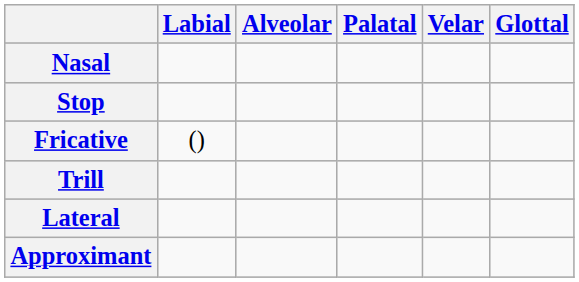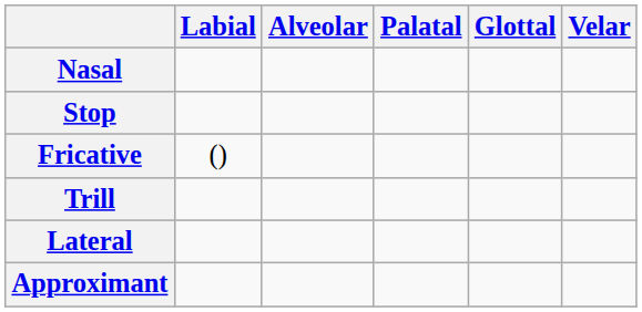 <table class="wikitable">
 <tr>
 <th> </th>
 <th><a href='#'>Labial</a></th>
 <th><a href='#'>Alveolar</a></th>
 <th><a href='#'>Palatal</a></th>
+<th><a href='#'>Glottal</a></th>
 <th><a href='#'>Velar</a></th>
-<th><a href='#'>Glottal</a></th>
 </tr>
 <tr align=center>
 <th><a href='#'>Nasal</a></th>
 <td></td>
 <td></td>
 <td></td>
 <td></td>
 <td></td>
 </tr>
 <tr align=center>
 <th><a href='#'>Stop</a></th>
 <td>    </td>
 <td>    </td>
 <td>  </td>
+<td></td>
 <td>  </td>
-<td></td>
 </tr>
 <tr align="center">
 <th><a href='#'>Fricative</a></th>
 <td>()</td>
 <td></td>
 <td></td>
 <td></td>
 <td></td>
 </tr>
 <tr align=center>
 <th><a href='#'>Trill</a></th>
 <td></td>
 <td></td>
 <td></td>
 <td></td>
 <td></td>
 </tr>
 <tr align="center">
 <th><a href='#'>Lateral</a></th>
 <td></td>
 <td></td>
 <td></td>
 <td></td>
 <td></td>
 </tr>
 <tr align="center">
 <th><a href='#'>Approximant</a></th>
 <td></td>
 <td></td>
 <td></td>
 <td></td>
 <td></td>
 </tr>
 </table>
